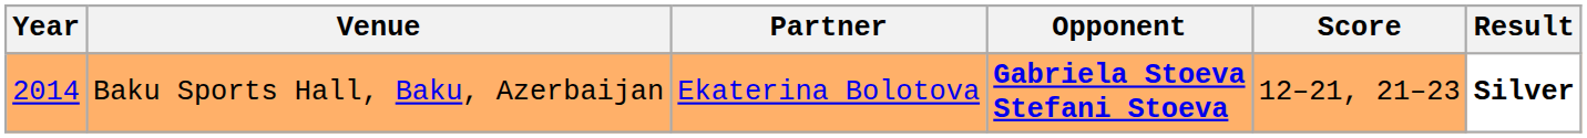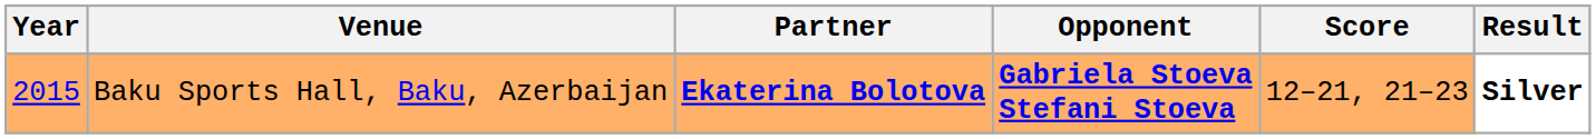 <table class="sortable wikitable" style="font-size: 90%;">
 <tr>
 <th>Year</th>
 <th>Venue</th>
 <th>Partner</th>
 <th>Opponent</th>
 <th>Score</th>
 <th>Result</th>
 </tr>
 <tr style="background:#FFB069">
-<td align="center"><a href='#'>2014</a></td>
+<td align="center"><a href='#'>2015</a></td>
 <td align="left">Baku Sports Hall, <a href='#'>Baku</a>, Azerbaijan</td>
-<td align="left"> <a href='#'>Ekaterina Bolotova</a></td>
+<td align="left"><strong> <a href='#'>Ekaterina Bolotova</a></strong></td>
 <td align="left"><strong> <a href='#'>Gabriela Stoeva</a><br> <a href='#'>Stefani Stoeva</a></strong></td>
 <td align="left">12–21, 21–23</td>
 <td style="text-align:left; background:white"> <strong>Silver</strong></td>
 </tr>
 </table>
